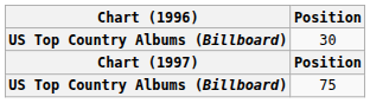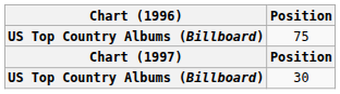 <table class="wikitable plainrowheaders" style="text-align:center">
 <tr>
 <th scope="col">Chart (1996)</th>
 <th scope="col">Position</th>
 </tr>
 <tr>
 <th scope="row">US Top Country Albums (<em>Billboard</em>)</th>
-<td>30</td>
+<td>75</td>
 </tr>
 <tr>
 <th scope="col">Chart (1997)</th>
 <th scope="col">Position</th>
 </tr>
 <tr>
 <th scope="row">US Top Country Albums (<em>Billboard</em>)</th>
-<td>75</td>
+<td>30</td>
 </tr>
 </table>
